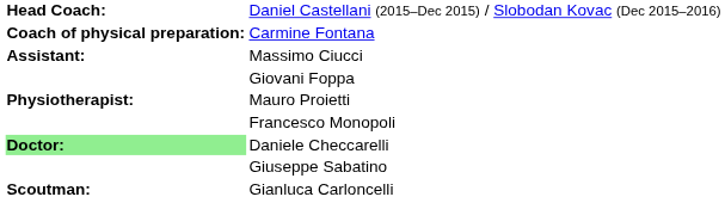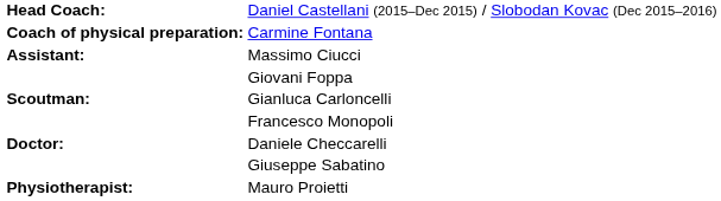 <table>
 <tr>
 <td><strong>Head Coach:</strong></td>
 <td><a href='#'>Daniel Castellani</a> <small>(2015–Dec 2015)</small> / <a href='#'>Slobodan Kovac</a> <small>(Dec 2015–2016)</small></td>
 </tr>
 <tr>
 <td><strong>Coach of physical preparation:</strong></td>
 <td><a href='#'>Carmine Fontana</a></td>
 </tr>
 <tr>
 <td><strong>Assistant:</strong></td>
 <td>Massimo Ciucci</td>
 </tr>
 <tr>
 <td></td>
 <td>Giovani Foppa</td>
 </tr>
 <tr>
-<td><strong>Physiotherapist:</strong></td>
-<td>Mauro Proietti</td>
+<td><strong>Scoutman:</strong></td>
+<td>Gianluca Carloncelli</td>
 </tr>
 <tr>
 <td></td>
 <td>Francesco Monopoli</td>
 </tr>
 <tr>
-<td style="background: lightgreen;"><strong>Doctor:</strong></td>
+<td><strong>Doctor:</strong></td>
 <td>Daniele Checcarelli</td>
 </tr>
 <tr>
 <td></td>
 <td>Giuseppe Sabatino</td>
 </tr>
 <tr>
-<td><strong>Scoutman:</strong></td>
-<td>Gianluca Carloncelli</td>
+<td><strong>Physiotherapist:</strong></td>
+<td>Mauro Proietti</td>
 </tr>
 <tr>
 </tr>
 </table>
